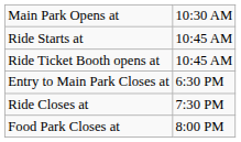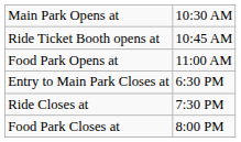 <table class="wikitable">
 <tr>
 <td>Main Park Opens at</td>
 <td>10:30 AM</td>
 </tr>
 <tr>
-<td>Ride Starts at</td>
+<td>Ride Ticket Booth opens at</td>
 <td>10:45 AM</td>
 </tr>
 <tr>
-<td>Ride Ticket Booth opens at</td>
-<td>10:45 AM</td>
+<td>Food Park Opens at</td>
+<td>11:00 AM</td>
 </tr>
 <tr>
 <td>Entry to Main Park Closes at</td>
 <td>6:30 PM</td>
 </tr>
 <tr>
 <td>Ride Closes at</td>
 <td>7:30 PM</td>
 </tr>
 <tr>
 <td>Food Park Closes at</td>
 <td>8:00 PM</td>
 </tr>
 </table>
